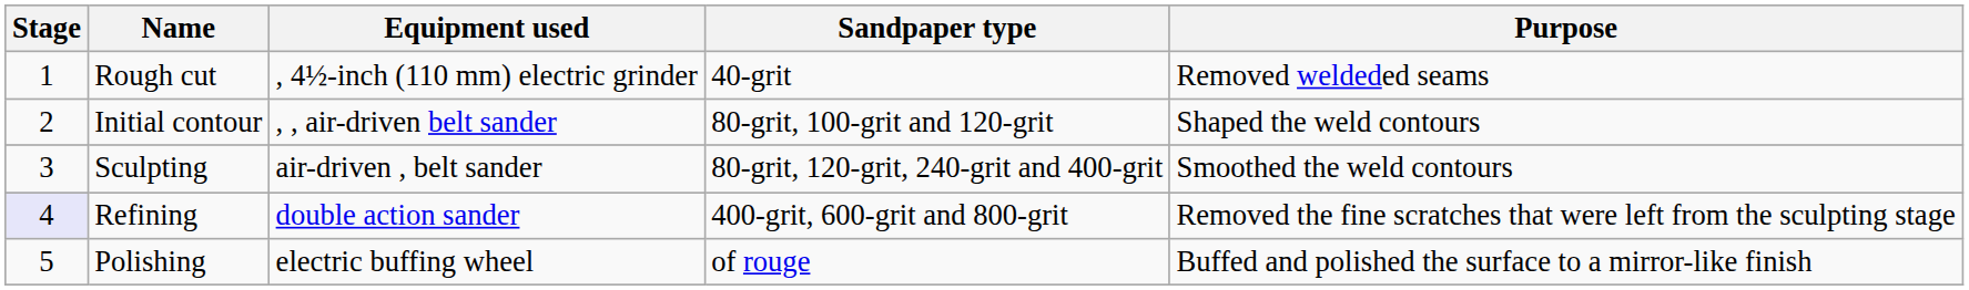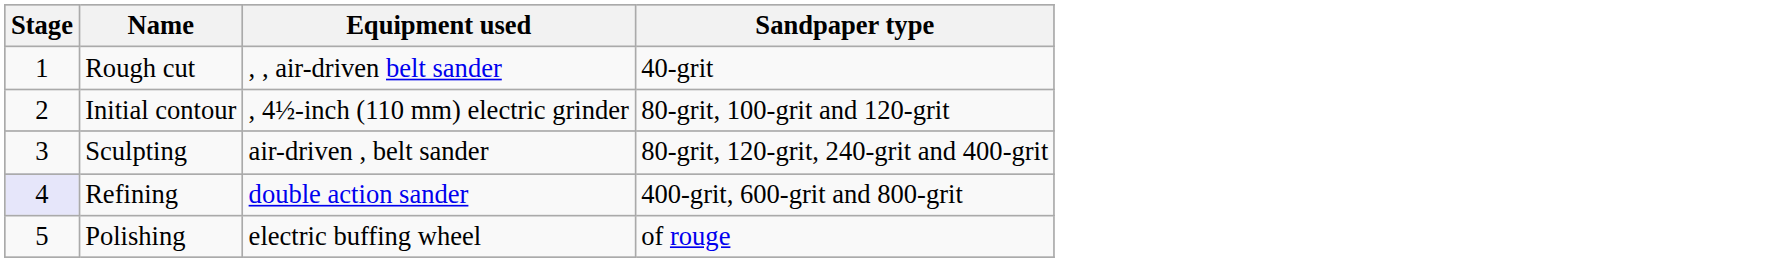 <table class="wikitable">
 <tr>
 <th>Stage</th>
 <th>Name</th>
 <th>Equipment used</th>
 <th>Sandpaper type</th>
-<th>Purpose</th>
 </tr>
 <tr>
 <td align=center>1</td>
 <td>Rough cut</td>
-<td>, 4½-inch (110 mm) electric grinder</td>
+<td>, , air-driven <a href='#'>belt sander</a></td>
 <td>40-grit</td>
-<td>Removed <a href='#'>welded</a>ed seams</td>
 </tr>
 <tr>
 <td align=center>2</td>
 <td>Initial contour</td>
-<td>, , air-driven <a href='#'>belt sander</a></td>
+<td>, 4½-inch (110 mm) electric grinder</td>
 <td>80-grit, 100-grit and 120-grit</td>
-<td>Shaped the weld contours</td>
 </tr>
 <tr>
 <td align=center>3</td>
 <td>Sculpting</td>
 <td>air-driven ,  belt sander</td>
 <td>80-grit, 120-grit, 240-grit and 400-grit</td>
-<td>Smoothed the weld contours</td>
 </tr>
 <tr>
 <td align=center style="background: lavender;">4</td>
 <td>Refining</td>
 <td><a href='#'>double action sander</a></td>
 <td>400-grit, 600-grit and 800-grit</td>
-<td>Removed the fine scratches that were left from the sculpting stage</td>
 </tr>
 <tr>
 <td align=center>5</td>
 <td>Polishing</td>
 <td> electric buffing wheel</td>
 <td> of <a href='#'>rouge</a></td>
-<td>Buffed and polished the surface to a mirror-like finish</td>
 </tr>
 </table>
